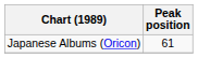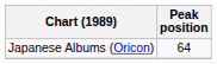 <table class="wikitable">
 <tr>
 <th>Chart (1989)</th>
 <th>Peak<br>position</th>
 </tr>
 <tr>
 <td align="left">Japanese Albums (<a href='#'>Oricon</a>)</td>
-<td align="center">61</td>
+<td align="center">64</td>
 </tr>
 <tr>
 </tr>
 </table>
